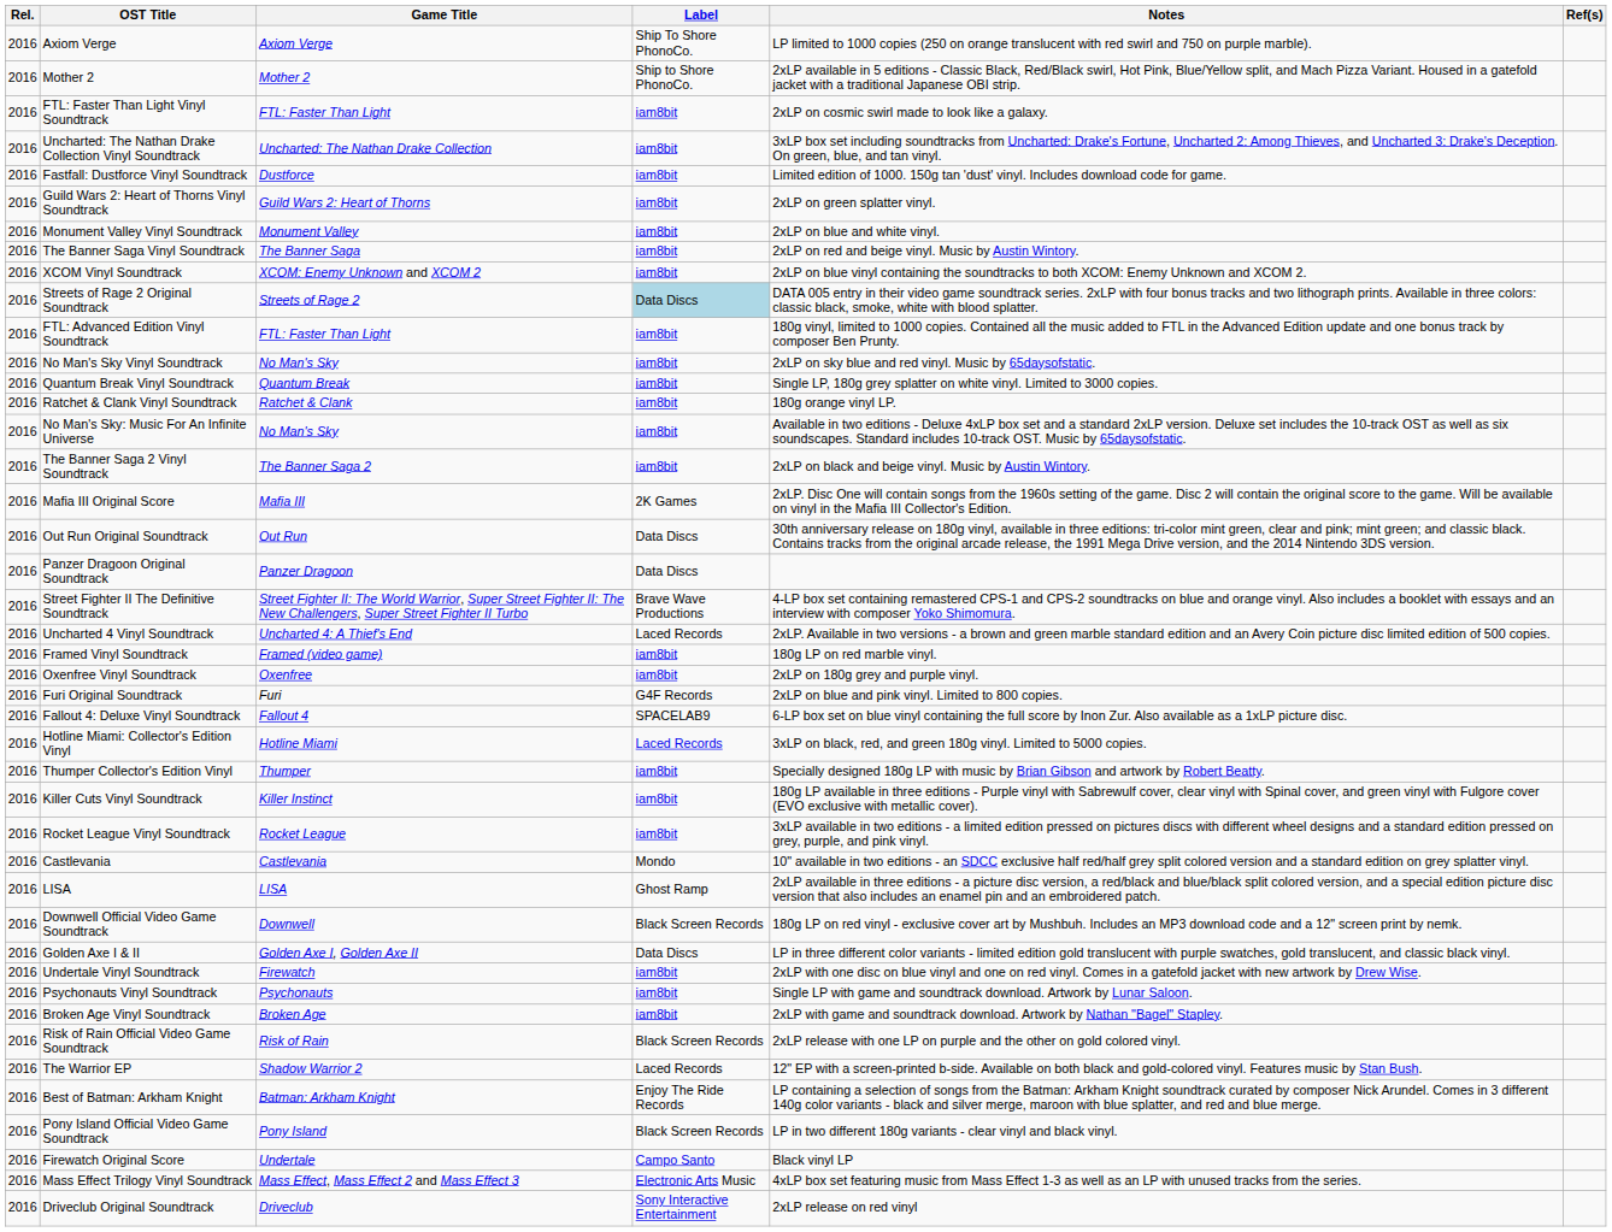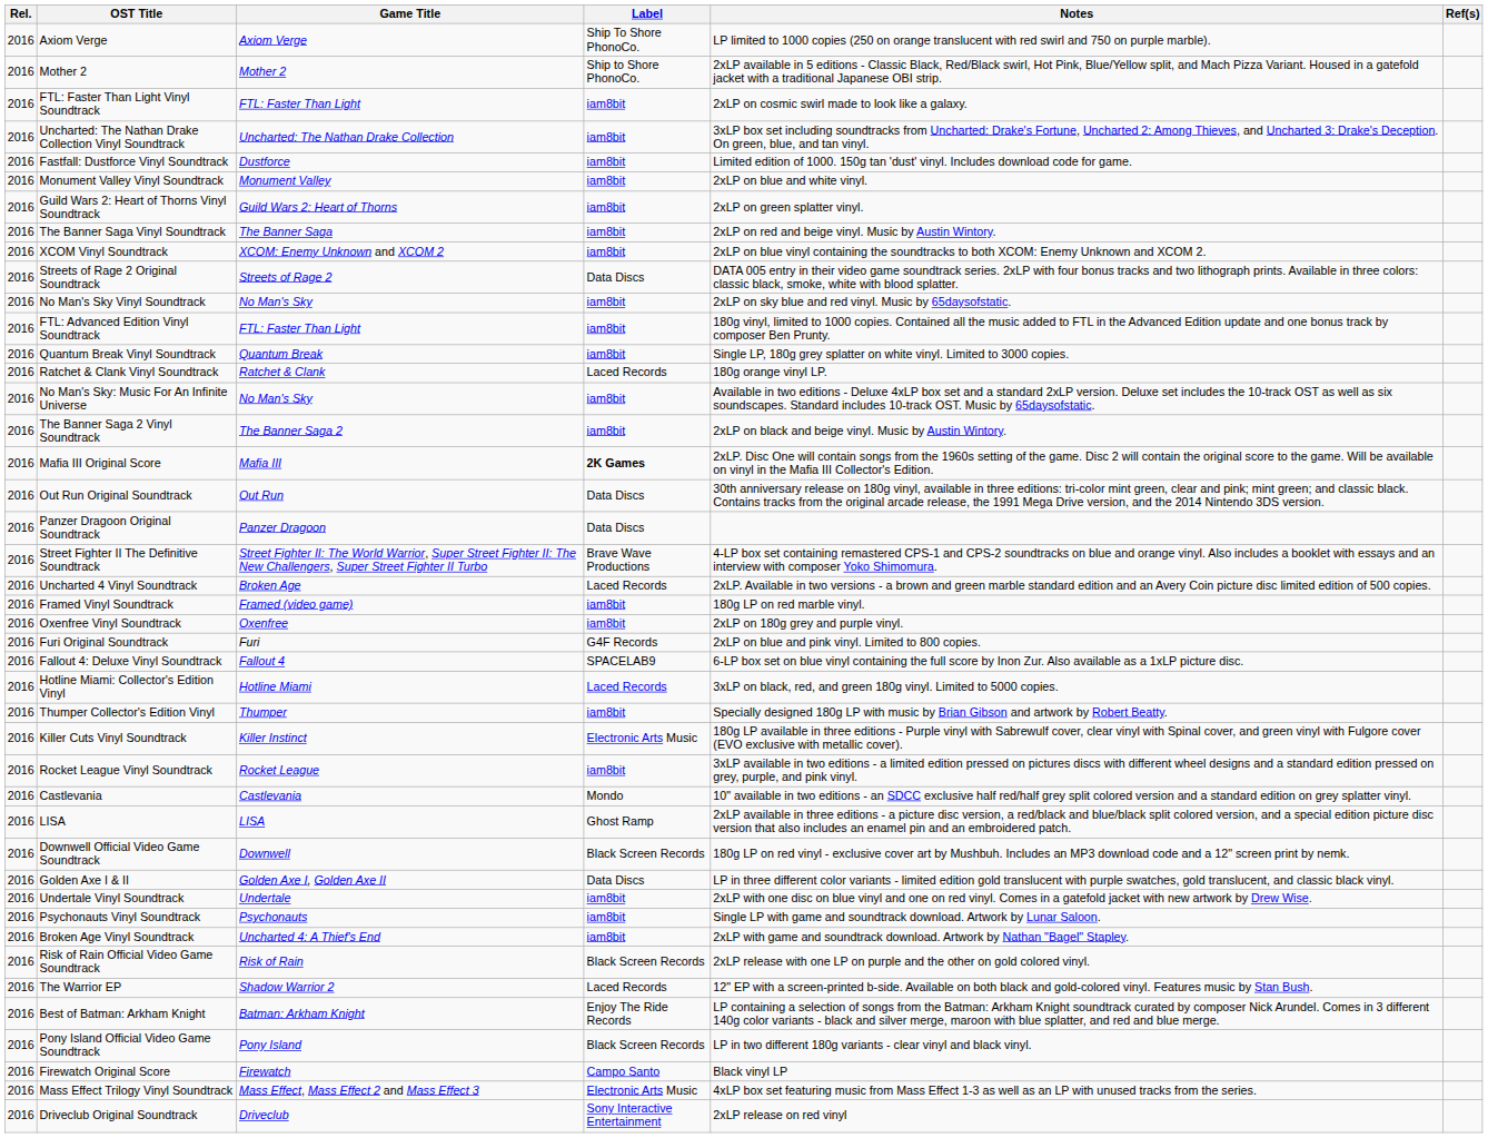 <table class="wikitable sortable" width="100%">
 <tr>
 <th>Rel.</th>
 <th>OST Title</th>
 <th>Game Title</th>
 <th><a href='#'>Label</a></th>
 <th>Notes</th>
 <th>Ref(s)</th>
 </tr>
 <tr>
 <td>2016</td>
 <td>Axiom Verge</td>
 <td><em><a href='#'>Axiom Verge</a></em></td>
 <td>Ship To Shore PhonoCo.</td>
 <td>LP limited to 1000 copies (250 on orange translucent with red swirl and 750 on purple marble).</td>
 <td></td>
 </tr>
 <tr>
 <td>2016</td>
 <td>Mother 2</td>
 <td><em><a href='#'>Mother 2</a></em></td>
 <td>Ship to Shore PhonoCo.</td>
 <td>2xLP available in 5 editions - Classic Black, Red/Black swirl, Hot Pink, Blue/Yellow split, and Mach Pizza Variant. Housed in a gatefold jacket with a traditional Japanese OBI strip.</td>
 <td></td>
 </tr>
 <tr>
 <td>2016</td>
 <td>FTL: Faster Than Light Vinyl Soundtrack</td>
 <td><em><a href='#'>FTL: Faster Than Light</a></em></td>
 <td><a href='#'>iam8bit</a></td>
 <td>2xLP on cosmic swirl made to look like a galaxy.</td>
 <td></td>
 </tr>
 <tr>
 <td>2016</td>
 <td>Uncharted: The Nathan Drake Collection Vinyl Soundtrack</td>
 <td><em><a href='#'>Uncharted: The Nathan Drake Collection</a></em></td>
 <td><a href='#'>iam8bit</a></td>
 <td>3xLP box set including soundtracks from <a href='#'>Uncharted: Drake's Fortune</a>, <a href='#'>Uncharted 2: Among Thieves</a>, and <a href='#'>Uncharted 3: Drake's Deception</a>. On green, blue, and tan vinyl.</td>
 <td></td>
 </tr>
 <tr>
 <td>2016</td>
 <td>Fastfall: Dustforce Vinyl Soundtrack</td>
 <td><em><a href='#'>Dustforce</a></em></td>
 <td><a href='#'>iam8bit</a></td>
 <td>Limited edition of 1000. 150g tan 'dust' vinyl. Includes download code for game.</td>
 <td></td>
 </tr>
 <tr>
 <td>2016</td>
+<td>Monument Valley Vinyl Soundtrack</td>
+<td><a href='#'><em>Monument Valley</em></a></td>
+<td><a href='#'>iam8bit</a></td>
+<td>2xLP on blue and white vinyl.</td>
+<td></td>
+</tr>
+<tr>
+<td>2016</td>
 <td>Guild Wars 2: Heart of Thorns Vinyl Soundtrack</td>
 <td><em><a href='#'>Guild Wars 2: Heart of Thorns</a></em></td>
 <td><a href='#'>iam8bit</a></td>
 <td>2xLP on green splatter vinyl.</td>
-<td></td>
-</tr>
-<tr>
-<td>2016</td>
-<td>Monument Valley Vinyl Soundtrack</td>
-<td><a href='#'><em>Monument Valley</em></a></td>
-<td><a href='#'>iam8bit</a></td>
-<td>2xLP on blue and white vinyl.</td>
 <td></td>
 </tr>
 <tr>
 <td>2016</td>
 <td>The Banner Saga Vinyl Soundtrack</td>
 <td><em><a href='#'>The Banner Saga</a></em></td>
 <td><a href='#'>iam8bit</a></td>
 <td>2xLP on red and beige vinyl. Music by <a href='#'>Austin Wintory</a>.</td>
 <td></td>
 </tr>
 <tr>
 <td>2016</td>
 <td>XCOM Vinyl Soundtrack</td>
 <td><em><a href='#'>XCOM: Enemy Unknown</a></em> and <em><a href='#'>XCOM 2</a></em></td>
 <td><a href='#'>iam8bit</a></td>
 <td>2xLP on blue vinyl containing the soundtracks to both XCOM: Enemy Unknown and XCOM 2.</td>
 <td></td>
 </tr>
 <tr>
 <td>2016</td>
 <td>Streets of Rage 2 Original Soundtrack</td>
 <td><em><a href='#'>Streets of Rage 2</a></em></td>
-<td style="background: lightblue;">Data Discs</td>
+<td>Data Discs</td>
 <td>DATA 005 entry in their video game soundtrack series. 2xLP with four bonus tracks and two lithograph prints. Available in three colors: classic black, smoke, white with blood splatter.</td>
+<td></td>
+</tr>
+<tr>
+<td>2016</td>
+<td>No Man's Sky Vinyl Soundtrack</td>
+<td><em><a href='#'>No Man's Sky</a></em></td>
+<td><a href='#'>iam8bit</a></td>
+<td>2xLP on sky blue and red vinyl. Music by <a href='#'>65daysofstatic</a>.</td>
 <td></td>
 </tr>
 <tr>
 <td>2016</td>
 <td>FTL: Advanced Edition Vinyl Soundtrack</td>
 <td><em><a href='#'>FTL: Faster Than Light</a></em></td>
 <td><a href='#'>iam8bit</a></td>
 <td>180g vinyl, limited to 1000 copies. Contained all the music added to FTL in the Advanced Edition update and one bonus track by composer Ben Prunty.</td>
-<td></td>
-</tr>
-<tr>
-<td>2016</td>
-<td>No Man's Sky Vinyl Soundtrack</td>
-<td><em><a href='#'>No Man's Sky</a></em></td>
-<td><a href='#'>iam8bit</a></td>
-<td>2xLP on sky blue and red vinyl. Music by <a href='#'>65daysofstatic</a>.</td>
 <td></td>
 </tr>
 <tr>
 <td>2016</td>
 <td>Quantum Break Vinyl Soundtrack</td>
 <td><em><a href='#'>Quantum Break</a></em></td>
 <td><a href='#'>iam8bit</a></td>
 <td>Single LP, 180g grey splatter on white vinyl. Limited to 3000 copies.</td>
 <td></td>
 </tr>
 <tr>
 <td>2016</td>
 <td>Ratchet & Clank Vinyl Soundtrack</td>
 <td><a href='#'><em>Ratchet & Clank</em></a></td>
-<td><a href='#'>iam8bit</a></td>
+<td>Laced Records</td>
 <td>180g orange vinyl LP.</td>
 <td></td>
 </tr>
 <tr>
 <td>2016</td>
 <td>No Man's Sky: Music For An Infinite Universe</td>
 <td><em><a href='#'>No Man's Sky</a></em></td>
 <td><a href='#'>iam8bit</a></td>
 <td>Available in two editions - Deluxe 4xLP box set and a standard 2xLP version. Deluxe set includes the 10-track OST as well as six soundscapes. Standard includes 10-track OST. Music by <a href='#'>65daysofstatic</a>.</td>
 <td></td>
 </tr>
 <tr>
 <td>2016</td>
 <td>The Banner Saga 2 Vinyl Soundtrack</td>
 <td><em><a href='#'>The Banner Saga 2</a></em></td>
 <td><a href='#'>iam8bit</a></td>
 <td>2xLP on black and beige vinyl. Music by <a href='#'>Austin Wintory</a>.</td>
 <td></td>
 </tr>
 <tr>
 <td>2016</td>
 <td>Mafia III Original Score</td>
 <td><em><a href='#'>Mafia III</a></em></td>
-<td>2K Games</td>
+<td><strong>2K Games</strong></td>
 <td>2xLP. Disc One will contain songs from the 1960s setting of the game. Disc 2 will contain the original score to the game. Will be available on vinyl in the Mafia III Collector's Edition.</td>
 <td></td>
 </tr>
 <tr>
 <td>2016</td>
 <td>Out Run Original Soundtrack</td>
 <td><em><a href='#'>Out Run</a></em></td>
 <td>Data Discs</td>
 <td>30th anniversary release on 180g vinyl, available in three editions: tri-color mint green, clear and pink; mint green; and classic black. Contains tracks from the original arcade release, the 1991 Mega Drive version, and the 2014 Nintendo 3DS version.</td>
 <td></td>
 </tr>
 <tr>
 <td>2016</td>
 <td>Panzer Dragoon Original Soundtrack</td>
 <td><em><a href='#'>Panzer Dragoon</a></em></td>
 <td>Data Discs</td>
 <td></td>
 <td></td>
 </tr>
 <tr>
 <td>2016</td>
 <td>Street Fighter II The Definitive Soundtrack</td>
 <td><em><a href='#'>Street Fighter II: The World Warrior</a></em>, <em><a href='#'>Super Street Fighter II: The New Challengers</a></em>, <em><a href='#'>Super Street Fighter II Turbo</a></em></td>
 <td>Brave Wave Productions</td>
 <td>4-LP box set containing remastered CPS-1 and CPS-2 soundtracks on blue and orange vinyl. Also includes a booklet with essays and an interview with composer <a href='#'>Yoko Shimomura</a>.</td>
 <td></td>
 </tr>
 <tr>
 <td>2016</td>
 <td>Uncharted 4 Vinyl Soundtrack</td>
-<td><em><a href='#'>Uncharted 4: A Thief's End</a></em></td>
+<td><em><a href='#'>Broken Age</a></em></td>
 <td>Laced Records</td>
 <td>2xLP. Available in two versions - a brown and green marble standard edition and an Avery Coin picture disc limited edition of 500 copies.</td>
 <td></td>
 </tr>
 <tr>
 <td>2016</td>
 <td>Framed Vinyl Soundtrack</td>
 <td><em><a href='#'>Framed (video game)</a></em></td>
 <td><a href='#'>iam8bit</a></td>
 <td>180g LP on red marble vinyl.</td>
 <td></td>
 </tr>
 <tr>
 <td>2016</td>
 <td>Oxenfree Vinyl Soundtrack</td>
 <td><em><a href='#'>Oxenfree</a></em></td>
 <td><a href='#'>iam8bit</a></td>
 <td>2xLP on 180g grey and purple vinyl.</td>
 <td></td>
 </tr>
 <tr>
 <td>2016</td>
 <td>Furi Original Soundtrack</td>
 <td><em>Furi</em></td>
 <td>G4F Records</td>
 <td>2xLP on blue and pink vinyl. Limited to 800 copies.</td>
 <td></td>
 </tr>
 <tr>
 <td>2016</td>
 <td>Fallout 4: Deluxe Vinyl Soundtrack</td>
 <td><em><a href='#'>Fallout 4</a></em></td>
 <td>SPACELAB9</td>
 <td>6-LP box set on blue vinyl containing the full score by Inon Zur. Also available as a 1xLP picture disc.</td>
 <td></td>
 </tr>
 <tr>
 <td>2016</td>
 <td>Hotline Miami: Collector's Edition Vinyl</td>
 <td><em><a href='#'>Hotline Miami</a></em></td>
 <td><a href='#'>Laced Records</a></td>
 <td>3xLP on black, red, and green 180g vinyl. Limited to 5000 copies.</td>
 <td></td>
 </tr>
 <tr>
 <td>2016</td>
 <td>Thumper Collector's Edition Vinyl</td>
 <td><a href='#'><em>Thumper</em></a></td>
 <td><a href='#'>iam8bit</a></td>
 <td>Specially designed 180g LP with music by <a href='#'>Brian Gibson</a> and artwork by <a href='#'>Robert Beatty</a>.</td>
 <td></td>
 </tr>
 <tr>
 <td>2016</td>
 <td>Killer Cuts Vinyl Soundtrack</td>
 <td><a href='#'><em>Killer Instinct</em></a></td>
-<td><a href='#'>iam8bit</a></td>
+<td><a href='#'>Electronic Arts</a> Music</td>
 <td>180g LP available in three editions - Purple vinyl with Sabrewulf cover, clear vinyl with Spinal cover, and green vinyl with Fulgore cover (EVO exclusive with metallic cover).</td>
 <td></td>
 </tr>
 <tr>
 <td>2016</td>
 <td>Rocket League Vinyl Soundtrack</td>
 <td><em><a href='#'>Rocket League</a></em></td>
 <td><a href='#'>iam8bit</a></td>
 <td>3xLP available in two editions - a limited edition pressed on pictures discs with different wheel designs and a standard edition pressed on grey, purple, and pink vinyl.</td>
 <td></td>
 </tr>
 <tr>
 <td>2016</td>
 <td>Castlevania</td>
 <td><a href='#'><em>Castlevania</em></a></td>
 <td>Mondo</td>
 <td>10" available in two editions - an <a href='#'>SDCC</a> exclusive half red/half grey split colored version and a standard edition on grey splatter vinyl.</td>
 <td></td>
 </tr>
 <tr>
 <td>2016</td>
 <td>LISA</td>
 <td><a href='#'><em>LISA</em></a></td>
 <td>Ghost Ramp</td>
 <td>2xLP available in three editions - a picture disc version, a red/black and blue/black split colored version, and a special edition picture disc version that also includes an enamel pin and an embroidered patch.</td>
 <td></td>
 </tr>
 <tr>
 <td>2016</td>
 <td>Downwell Official Video Game Soundtrack</td>
 <td><a href='#'><em>Downwell</em></a></td>
 <td>Black Screen Records</td>
 <td>180g LP on red vinyl - exclusive cover art by Mushbuh. Includes an MP3 download code and a 12" screen print by nemk.</td>
 <td></td>
 </tr>
 <tr>
 <td>2016</td>
 <td>Golden Axe I & II</td>
 <td><em><a href='#'>Golden Axe I</a>,</em> <em><a href='#'>Golden Axe II</a></em></td>
 <td>Data Discs</td>
 <td>LP in three different color variants - limited edition gold translucent with purple swatches, gold translucent, and classic black vinyl.</td>
 <td></td>
 </tr>
 <tr>
 <td>2016</td>
 <td>Undertale Vinyl Soundtrack</td>
-<td><em><a href='#'>Firewatch</a></em></td>
+<td><em><a href='#'>Undertale</a></em></td>
 <td><a href='#'>iam8bit</a></td>
 <td>2xLP with one disc on blue vinyl and one on red vinyl. Comes in a gatefold jacket with new artwork by <a href='#'>Drew Wise</a>.</td>
 <td></td>
 </tr>
 <tr>
 <td>2016</td>
 <td>Psychonauts Vinyl Soundtrack</td>
 <td><em><a href='#'>Psychonauts</a></em></td>
 <td><a href='#'>iam8bit</a></td>
 <td>Single LP with game and soundtrack download. Artwork by <a href='#'>Lunar Saloon</a>.</td>
 <td></td>
 </tr>
 <tr>
 <td>2016</td>
 <td>Broken Age Vinyl Soundtrack</td>
-<td><em><a href='#'>Broken Age</a></em></td>
+<td><em><a href='#'>Uncharted 4: A Thief's End</a></em></td>
 <td><a href='#'>iam8bit</a></td>
 <td>2xLP with game and soundtrack download. Artwork by <a href='#'>Nathan "Bagel" Stapley</a>.</td>
 <td></td>
 </tr>
 <tr>
 <td>2016</td>
 <td>Risk of Rain Official Video Game Soundtrack</td>
 <td><em><a href='#'>Risk of Rain</a></em></td>
 <td>Black Screen Records</td>
 <td>2xLP release with one LP on purple and the other on gold colored vinyl.</td>
 <td></td>
 </tr>
 <tr>
 <td>2016</td>
 <td>The Warrior EP</td>
 <td><em><a href='#'>Shadow Warrior 2</a></em></td>
 <td>Laced Records</td>
 <td>12" EP with a screen-printed b-side. Available on both black and gold-colored vinyl. Features music by <a href='#'>Stan Bush</a>.</td>
 <td></td>
 </tr>
 <tr>
 <td>2016</td>
 <td>Best of Batman: Arkham Knight</td>
 <td><em><a href='#'>Batman: Arkham Knight</a></em></td>
 <td>Enjoy The Ride Records</td>
 <td>LP containing a selection of songs from the Batman: Arkham Knight soundtrack curated by composer Nick Arundel. Comes in 3 different 140g color variants - black and silver merge, maroon with blue splatter, and red and blue merge.</td>
 <td></td>
 </tr>
 <tr>
 <td>2016</td>
 <td>Pony Island Official Video Game Soundtrack</td>
 <td><em><a href='#'>Pony Island</a></em></td>
 <td>Black Screen Records</td>
 <td>LP in two different 180g variants - clear vinyl and black vinyl.</td>
 <td></td>
 </tr>
 <tr>
 <td>2016</td>
 <td>Firewatch Original Score</td>
-<td><em><a href='#'>Undertale</a></em></td>
+<td><em><a href='#'>Firewatch</a></em></td>
 <td><a href='#'>Campo Santo</a></td>
 <td>Black vinyl LP</td>
 <td></td>
 </tr>
 <tr>
 <td>2016</td>
 <td>Mass Effect Trilogy Vinyl Soundtrack</td>
 <td><a href='#'><em>Mass Effect</em></a>, <em><a href='#'>Mass Effect 2</a></em> and <em><a href='#'>Mass Effect 3</a></em></td>
 <td><a href='#'>Electronic Arts</a> Music</td>
 <td>4xLP box set featuring music from Mass Effect 1-3 as well as an LP with unused tracks from the series.</td>
 <td></td>
 </tr>
 <tr>
 <td>2016</td>
 <td>Driveclub Original Soundtrack</td>
 <td><em><a href='#'>Driveclub</a></em></td>
 <td><a href='#'>Sony Interactive Entertainment</a></td>
 <td>2xLP release on red vinyl</td>
 <td></td>
 </tr>
 </table>
